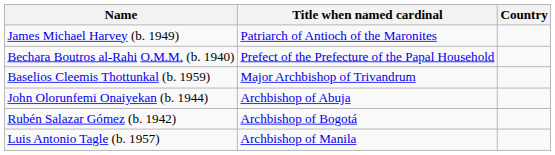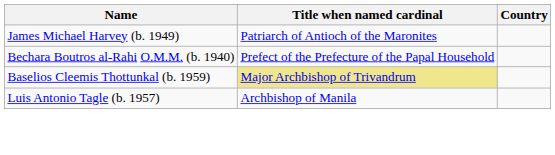 <table class="wikitable sortable">
 <tr>
 <th>Name</th>
 <th>Title when named cardinal</th>
 <th>Country</th>
 </tr>
 <tr>
 <td><a href='#'>James Michael Harvey</a> (b. 1949)</td>
 <td><a href='#'>Patriarch of Antioch of the Maronites</a></td>
 <td></td>
 </tr>
 <tr>
 <td><a href='#'>Bechara Boutros al-Rahi</a> <a href='#'>O.M.M.</a> (b. 1940)</td>
 <td><a href='#'>Prefect of the Prefecture of the Papal Household</a></td>
 <td></td>
 </tr>
 <tr>
 <td><a href='#'>Baselios Cleemis Thottunkal</a> (b. 1959)</td>
-<td><a href='#'>Major Archbishop of Trivandrum</a></td>
-<td></td>
-</tr>
-<tr>
-<td><a href='#'>John Olorunfemi Onaiyekan</a> (b. 1944)</td>
-<td><a href='#'>Archbishop of Abuja</a></td>
-<td></td>
-</tr>
-<tr>
-<td><a href='#'>Rubén Salazar Gómez</a> (b. 1942)</td>
-<td><a href='#'>Archbishop of Bogotá</a></td>
+<td style="background: khaki;"><a href='#'>Major Archbishop of Trivandrum</a></td>
 <td></td>
 </tr>
 <tr>
 <td><a href='#'>Luis Antonio Tagle</a> (b. 1957)</td>
 <td><a href='#'>Archbishop of Manila</a></td>
 <td></td>
 </tr>
 </table>
